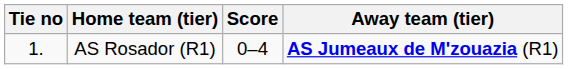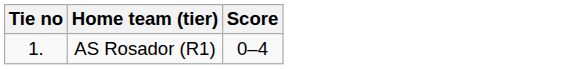 <table class="wikitable" style="text-align: center">
 <tr>
 <th>Tie no</th>
 <th>Home team (tier)</th>
 <th>Score</th>
-<th>Away team (tier)</th>
 </tr>
 <tr>
 <td>1.</td>
 <td> AS Rosador (R1)</td>
 <td>0–4</td>
-<td><strong><a href='#'>AS Jumeaux de M'zouazia</a></strong> (R1) </td>
 </tr>
 </table>
